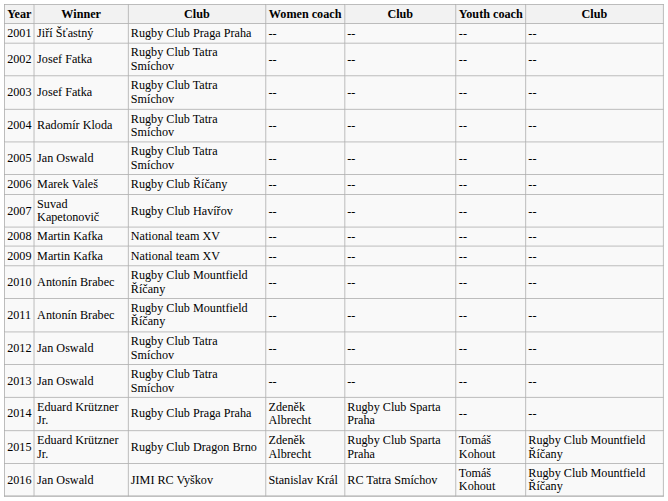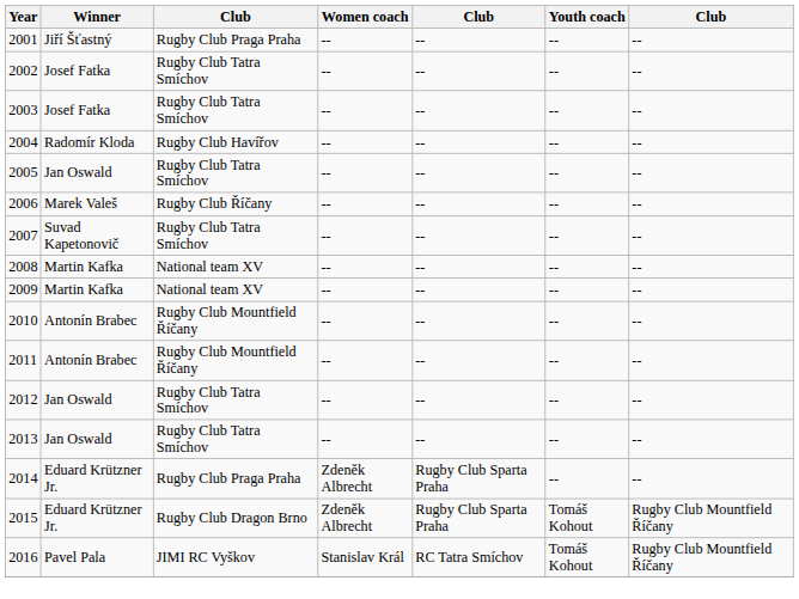 <table class="wikitable">
 <tr>
 <th>Year</th>
 <th>Winner</th>
 <th>Club</th>
 <th>Women coach</th>
 <th>Club</th>
 <th>Youth coach</th>
 <th>Club</th>
 </tr>
 <tr>
 <td>2001</td>
 <td>Jiří Šťastný</td>
 <td>Rugby Club Praga Praha</td>
 <td>--</td>
 <td>--</td>
 <td>--</td>
 <td>--</td>
 </tr>
 <tr>
 <td>2002</td>
 <td>Josef Fatka</td>
 <td>Rugby Club Tatra Smíchov</td>
 <td>--</td>
 <td>--</td>
 <td>--</td>
 <td>--</td>
 </tr>
 <tr>
 <td>2003</td>
 <td>Josef Fatka</td>
 <td>Rugby Club Tatra Smíchov</td>
 <td>--</td>
 <td>--</td>
 <td>--</td>
 <td>--</td>
 </tr>
 <tr>
 <td>2004</td>
 <td>Radomír Kloda</td>
-<td>Rugby Club Tatra Smíchov</td>
+<td>Rugby Club Havířov</td>
 <td>--</td>
 <td>--</td>
 <td>--</td>
 <td>--</td>
 </tr>
 <tr>
 <td>2005</td>
 <td>Jan Oswald</td>
 <td>Rugby Club Tatra Smíchov</td>
 <td>--</td>
 <td>--</td>
 <td>--</td>
 <td>--</td>
 </tr>
 <tr>
 <td>2006</td>
 <td>Marek Valeš</td>
 <td>Rugby Club Říčany</td>
 <td>--</td>
 <td>--</td>
 <td>--</td>
 <td>--</td>
 </tr>
 <tr>
 <td>2007</td>
 <td>Suvad Kapetonovič</td>
-<td>Rugby Club Havířov</td>
+<td>Rugby Club Tatra Smíchov</td>
 <td>--</td>
 <td>--</td>
 <td>--</td>
 <td>--</td>
 </tr>
 <tr>
 <td>2008</td>
 <td>Martin Kafka</td>
 <td>National team XV</td>
 <td>--</td>
 <td>--</td>
 <td>--</td>
 <td>--</td>
 </tr>
 <tr>
 <td>2009</td>
 <td>Martin Kafka</td>
 <td>National team XV</td>
 <td>--</td>
 <td>--</td>
 <td>--</td>
 <td>--</td>
 </tr>
 <tr>
 <td>2010</td>
 <td>Antonín Brabec</td>
 <td>Rugby Club Mountfield Říčany</td>
 <td>--</td>
 <td>--</td>
 <td>--</td>
 <td>--</td>
 </tr>
 <tr>
 <td>2011</td>
 <td>Antonín Brabec</td>
 <td>Rugby Club Mountfield Říčany</td>
 <td>--</td>
 <td>--</td>
 <td>--</td>
 <td>--</td>
 </tr>
 <tr>
 <td>2012</td>
 <td>Jan Oswald</td>
 <td>Rugby Club Tatra Smíchov</td>
 <td>--</td>
 <td>--</td>
 <td>--</td>
 <td>--</td>
 </tr>
 <tr>
 <td>2013</td>
 <td>Jan Oswald</td>
 <td>Rugby Club Tatra Smíchov</td>
 <td>--</td>
 <td>--</td>
 <td>--</td>
 <td>--</td>
 </tr>
 <tr>
 <td>2014</td>
 <td>Eduard Krützner Jr.</td>
 <td>Rugby Club Praga Praha</td>
 <td>Zdeněk Albrecht</td>
 <td>Rugby Club Sparta Praha</td>
 <td>--</td>
 <td>--</td>
 </tr>
 <tr>
 <td>2015</td>
 <td>Eduard Krützner Jr.</td>
 <td>Rugby Club Dragon Brno</td>
 <td>Zdeněk Albrecht</td>
 <td>Rugby Club Sparta Praha</td>
 <td>Tomáš Kohout</td>
 <td>Rugby Club Mountfield Říčany</td>
 </tr>
 <tr>
 <td>2016</td>
-<td>Jan Oswald</td>
+<td>Pavel Pala</td>
 <td>JIMI RC Vyškov</td>
 <td>Stanislav Král</td>
 <td>RC Tatra Smíchov</td>
 <td>Tomáš Kohout</td>
 <td>Rugby Club Mountfield Říčany</td>
 </tr>
 <tr>
 </tr>
 </table>
